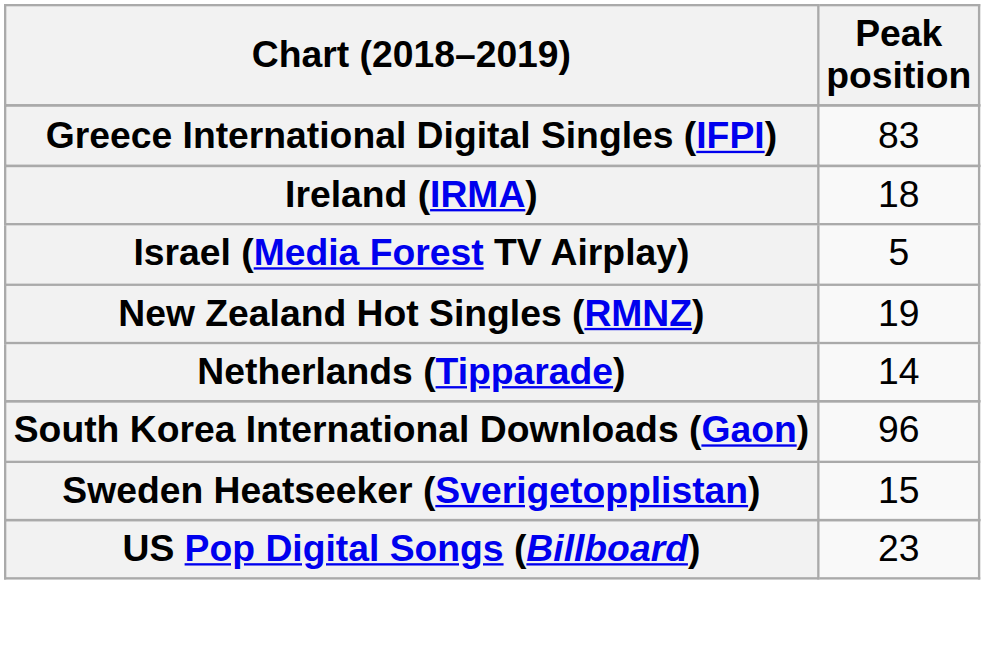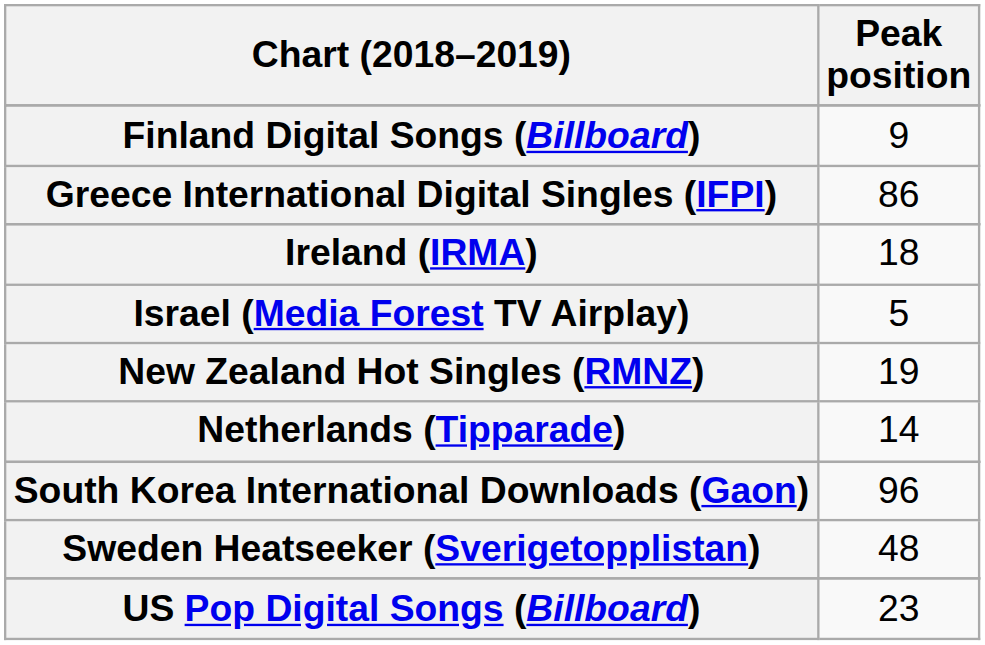 <table class="wikitable sortable plainrowheaders" style="text-align:center">
 <tr>
 <th scope="col">Chart (2018–2019)</th>
 <th scope="col">Peak<br>position</th>
 </tr>
 <tr>
 </tr>
 <tr>
 </tr>
 <tr>
 </tr>
 <tr>
+<th scope="row">Finland Digital Songs (<em><a href='#'>Billboard</a></em>)</th>
+<td>9</td>
+</tr>
+<tr>
 <th scope="row">Greece International Digital Singles (<a href='#'>IFPI</a>)</th>
-<td>83</td>
+<td>86</td>
 </tr>
 <tr>
 </tr>
 <tr>
 </tr>
 <tr>
 <th scope="row">Ireland (<a href='#'>IRMA</a>)</th>
 <td>18</td>
 </tr>
 <tr>
 <th scope="row">Israel (<a href='#'>Media Forest</a> TV Airplay)</th>
 <td>5</td>
 </tr>
 <tr>
 <th scope="row">New Zealand Hot Singles (<a href='#'>RMNZ</a>)</th>
 <td>19</td>
 </tr>
 <tr>
 <th scope="row">Netherlands (<a href='#'>Tipparade</a>)</th>
 <td>14</td>
 </tr>
 <tr>
 </tr>
 <tr>
 <th scope="row">South Korea International Downloads (<a href='#'>Gaon</a>)</th>
 <td>96</td>
 </tr>
 <tr>
 <th scope="row">Sweden Heatseeker (<a href='#'>Sverigetopplistan</a>)</th>
-<td>15</td>
+<td>48</td>
 </tr>
 <tr>
 </tr>
 <tr>
 </tr>
 <tr>
 </tr>
 <tr>
 <th scope="row">US <a href='#'>Pop Digital Songs</a> (<em><a href='#'>Billboard</a></em>)</th>
 <td>23</td>
 </tr>
 </table>
